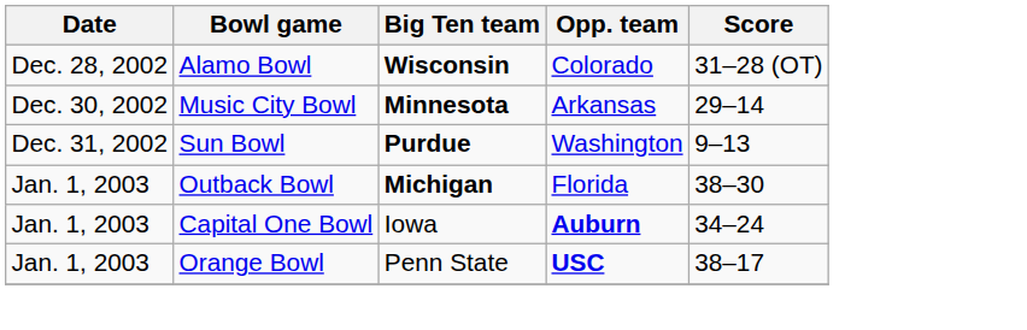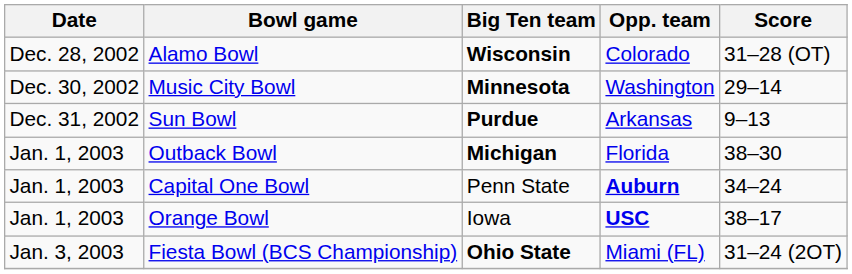 <table class="wikitable">
 <tr>
 <th align="center">Date</th>
 <th align="center">Bowl game</th>
 <th align="center">Big Ten team</th>
 <th align="center">Opp. team</th>
 <th align="center">Score</th>
 </tr>
 <tr>
 <td>Dec. 28, 2002</td>
 <td><a href='#'>Alamo Bowl</a></td>
 <td><strong>Wisconsin</strong></td>
 <td><a href='#'>Colorado</a></td>
 <td>31–28 (OT)</td>
 </tr>
 <tr>
 <td>Dec. 30, 2002</td>
 <td><a href='#'>Music City Bowl</a></td>
 <td><strong>Minnesota</strong></td>
-<td><a href='#'>Arkansas</a></td>
+<td><a href='#'>Washington</a></td>
 <td>29–14</td>
 </tr>
 <tr>
 <td>Dec. 31, 2002</td>
 <td><a href='#'>Sun Bowl</a></td>
 <td><strong>Purdue</strong></td>
-<td><a href='#'>Washington</a></td>
+<td><a href='#'>Arkansas</a></td>
 <td>9–13</td>
 </tr>
 <tr>
 <td>Jan. 1, 2003</td>
 <td><a href='#'>Outback Bowl</a></td>
 <td><strong>Michigan</strong></td>
 <td><a href='#'>Florida</a></td>
 <td>38–30</td>
 </tr>
 <tr>
 <td>Jan. 1, 2003</td>
 <td><a href='#'>Capital One Bowl</a></td>
-<td>Iowa</td>
+<td>Penn State</td>
 <td><strong><a href='#'>Auburn</a></strong></td>
 <td>34–24</td>
 </tr>
 <tr>
 <td>Jan. 1, 2003</td>
 <td><a href='#'>Orange Bowl</a></td>
-<td>Penn State</td>
+<td>Iowa</td>
 <td><strong><a href='#'>USC</a></strong></td>
 <td>38–17</td>
 </tr>
 <tr>
+<td>Jan. 3, 2003</td>
+<td><a href='#'>Fiesta Bowl (BCS Championship)</a></td>
+<td><strong>Ohio State</strong></td>
+<td><a href='#'>Miami (FL)</a></td>
+<td>31–24 (2OT)</td>
+</tr>
+<tr>
 </tr>
 </table>
